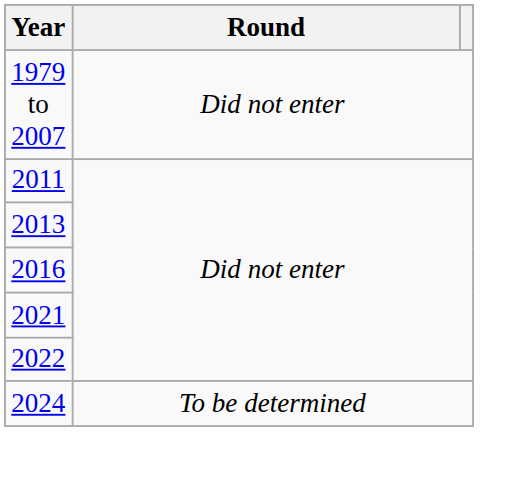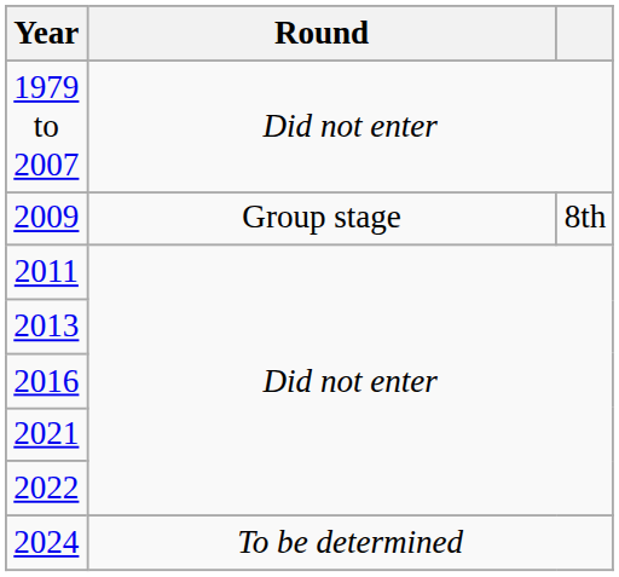 <table class="wikitable" style="text-align: center; font-size:90%">
 <tr>
 <th>Year</th>
 <th style="width:200px">Round</th>
 <th></th>
 </tr>
 <tr>
 <td><a href='#'>1979</a><br>to<br><a href='#'>2007</a></td>
 <td colspan="2"><em>Did not enter</em></td>
+</tr>
+<tr>
+<td><a href='#'>2009</a></td>
+<td>Group stage</td>
+<td>8th</td>
 </tr>
 <tr>
 <td><a href='#'>2011</a></td>
 <td colspan="2" rowspan="5"><em>Did not enter</em></td>
 </tr>
 <tr>
 <td><a href='#'>2013</a></td>
 </tr>
 <tr>
 <td><a href='#'>2016</a></td>
 </tr>
 <tr>
 <td><a href='#'>2021</a></td>
 </tr>
 <tr>
 <td><a href='#'>2022</a></td>
 </tr>
 <tr>
 <td><a href='#'>2024</a></td>
 <td colspan="2"><em>To be determined</em></td>
 </tr>
 </table>
